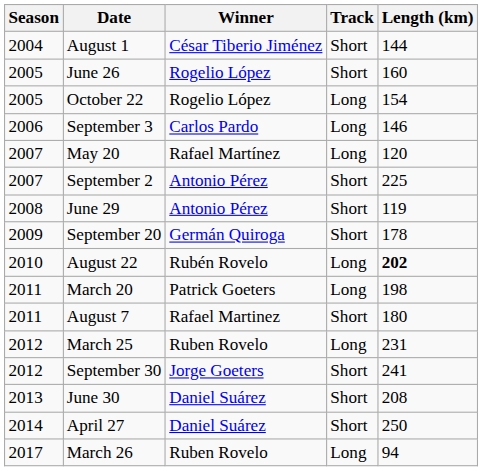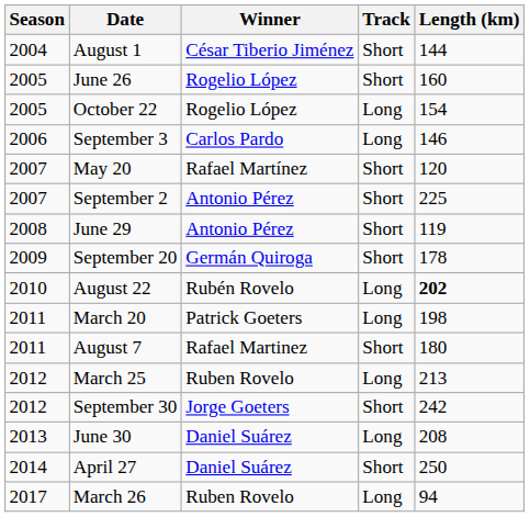 <table class="wikitable">
 <tr>
 <th>Season</th>
 <th>Date</th>
 <th>Winner</th>
 <th>Track</th>
 <th>Length (km)</th>
 </tr>
 <tr>
 <td>2004</td>
 <td>August 1</td>
 <td> <a href='#'>César Tiberio Jiménez</a></td>
 <td>Short</td>
 <td>144</td>
 </tr>
 <tr>
 <td>2005</td>
 <td>June 26</td>
 <td> <a href='#'>Rogelio López</a></td>
 <td>Short</td>
 <td>160</td>
 </tr>
 <tr>
 <td>2005</td>
 <td>October 22</td>
 <td> Rogelio López</td>
 <td>Long</td>
 <td>154</td>
 </tr>
 <tr>
 <td>2006</td>
 <td>September 3</td>
 <td> <a href='#'>Carlos Pardo</a></td>
 <td>Long</td>
 <td>146</td>
 </tr>
 <tr>
 <td>2007</td>
 <td>May 20</td>
 <td> Rafael Martínez</td>
-<td>Long</td>
+<td>Short</td>
 <td>120</td>
 </tr>
 <tr>
 <td>2007</td>
 <td>September 2</td>
 <td> <a href='#'>Antonio Pérez</a></td>
 <td>Short</td>
 <td>225</td>
 </tr>
 <tr>
 <td>2008</td>
 <td>June 29</td>
 <td> <a href='#'>Antonio Pérez</a></td>
 <td>Short</td>
 <td>119</td>
 </tr>
 <tr>
 <td>2009</td>
 <td>September 20</td>
 <td> <a href='#'>Germán Quiroga</a></td>
 <td>Short</td>
 <td>178</td>
 </tr>
 <tr>
 <td>2010</td>
 <td>August 22</td>
 <td> Rubén Rovelo</td>
 <td>Long</td>
 <td><strong>202</strong></td>
 </tr>
 <tr>
 <td>2011</td>
 <td>March 20</td>
 <td> Patrick Goeters</td>
 <td>Long</td>
 <td>198</td>
 </tr>
 <tr>
 <td>2011</td>
 <td>August 7</td>
 <td>  Rafael Martinez</td>
 <td>Short</td>
 <td>180</td>
 </tr>
 <tr>
 <td>2012</td>
 <td>March 25</td>
 <td> Ruben Rovelo</td>
 <td>Long</td>
-<td>231</td>
+<td>213</td>
 </tr>
 <tr>
 <td>2012</td>
 <td>September 30</td>
 <td> <a href='#'>Jorge Goeters</a></td>
 <td>Short</td>
-<td>241</td>
+<td>242</td>
 </tr>
 <tr>
 <td>2013</td>
 <td>June 30</td>
 <td> <a href='#'>Daniel Suárez</a></td>
-<td>Short</td>
+<td>Long</td>
 <td>208</td>
 </tr>
 <tr>
 <td>2014</td>
 <td>April 27</td>
 <td> <a href='#'>Daniel Suárez</a></td>
 <td>Short</td>
 <td>250</td>
 </tr>
 <tr>
 <td>2017</td>
 <td>March 26</td>
 <td> Ruben Rovelo</td>
 <td>Long</td>
 <td>94</td>
 </tr>
 </table>
